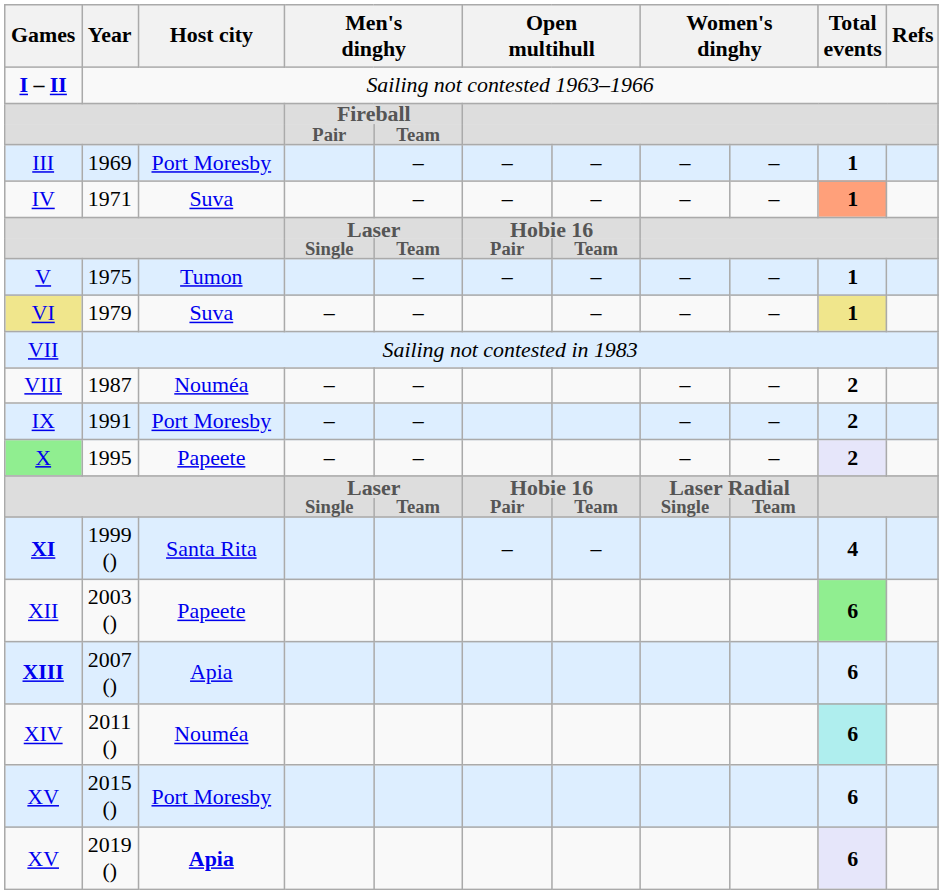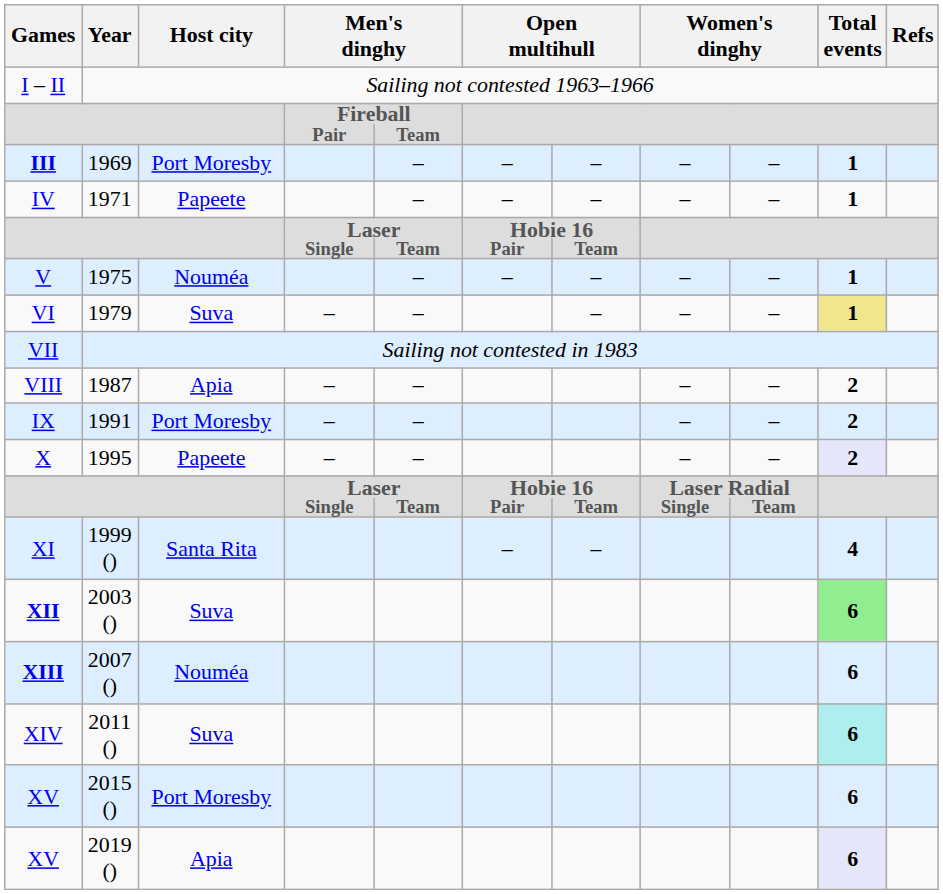 <table class="wikitable" style="text-align:center; font-size:90%;">
 <tr>
 <th scope="col" style="padding:0.25em;">Games</th>
 <th scope="col" style="padding:0.25em;">Year</th>
 <th scope="col" style="width:6.25em;">Host city </th>
 <th colspan=2 style="line-height:115%;">Men's <br>dinghy</th>
 <th colspan=2 style="line-height:115%;">Open <br>multihull</th>
 <th colspan=2 style="line-height:115%;">Women's <br>dinghy</th>
 <th>Total<br>events</th>
 <th>Refs</th>
 </tr>
 <tr>
-<td><strong><a href='#'>I</a> – <a href='#'>II</a></strong></td>
+<td><a href='#'>I</a> – <a href='#'>II</a></td>
 <td colspan=10><em>Sailing not contested 1963–1966</em></td>
 </tr>
 <tr bgcolor=#ddd style="line-height:8px; padding:0px;">
 <td colspan=3 align=center style="border-bottom:0px; color:#555;"> </td>
 <td colspan=2 align=center style="border-bottom:0px; color:#555;"><strong>Fireball</strong></td>
 <td colspan=6 align=center style="border-bottom:0px; color:#555;"> </td>
 </tr>
 <tr bgcolor=#ddd style="line-height:8px; font-size:85%; padding:0px; border-top:0px;">
 <td colspan=3 align=center style="border-top:0px; color:#555;"> </td>
 <td style="border-top:0px; color:#555;"><strong>Pair</strong></td>
 <td style="border-top:0px; color:#555;"><strong>Team</strong></td>
 <td colspan=6 align=center style="border-top:0px; color:#555;"> </td>
 </tr>
 <tr bgcolor=#ddeeff>
-<td><a href='#'>III</a></td>
+<td><strong><a href='#'>III</a></strong></td>
 <td>1969 </td>
 <td><a href='#'>Port Moresby</a> </td>
 <td> <br></td>
 <td>–</td>
 <td>–</td>
 <td>–</td>
 <td>–</td>
 <td>–</td>
 <td><strong>1</strong></td>
 <td> </td>
 </tr>
 <tr>
 <td><a href='#'>IV</a></td>
 <td>1971 </td>
-<td><a href='#'>Suva</a> </td>
+<td><a href='#'>Papeete</a> </td>
 <td> <br></td>
 <td>–</td>
 <td>–</td>
 <td>–</td>
 <td>–</td>
 <td>–</td>
-<td style="background: lightsalmon;"><strong>1</strong></td>
+<td><strong>1</strong></td>
 <td> </td>
 </tr>
 <tr bgcolor=#ddd style="line-height:8px; padding:0px;">
 <td colspan=3 align=center style="border-bottom:0px; color:#555;"> </td>
 <td colspan=2 align=center style="border-bottom:0px; color:#555;"><strong>Laser</strong></td>
 <td colspan=2 align=center style="border-bottom:0px; color:#555;"><strong>Hobie 16</strong></td>
 <td colspan=4 align=center style="border-bottom:0px; color:#555;"> </td>
 </tr>
 <tr bgcolor=#ddd style="line-height:8px; font-size:85%; padding:0px; border-top:0px;">
 <td colspan=3 align=center style="border-top:0px; color:#555;"> </td>
 <td style="width:4.3em; border-top:0px; color:#555;"><strong>Single</strong></td>
 <td style="width:4.3em; border-top:0px; color:#555;"><strong>Team</strong></td>
 <td style="width:4.3em; border-top:0px; color:#555;"><strong>Pair</strong></td>
 <td style="width:4.3em; border-top:0px; color:#555;"><strong>Team</strong></td>
 <td colspan=4 align=center style="border-top:0px;"> </td>
 </tr>
 <tr bgcolor=#ddeeff>
 <td><a href='#'>V</a></td>
 <td>1975 </td>
-<td><a href='#'>Tumon</a> </td>
+<td><a href='#'>Nouméa</a> </td>
 <td> <br></td>
 <td>–</td>
 <td>–</td>
 <td>–</td>
 <td>–</td>
 <td>–</td>
 <td><strong>1</strong></td>
 <td></td>
 </tr>
 <tr>
-<td style="background: khaki;"><a href='#'>VI</a></td>
+<td><a href='#'>VI</a></td>
 <td>1979 </td>
 <td><a href='#'>Suva</a> </td>
 <td>–</td>
 <td>–</td>
 <td> <br></td>
 <td>–</td>
 <td>–</td>
 <td>–</td>
 <td style="background: khaki;"><strong>1</strong></td>
 <td></td>
 </tr>
 <tr bgcolor=#ddeeff>
 <td><a href='#'>VII</a> </td>
 <td colspan=10><em>Sailing not contested in 1983</em></td>
 </tr>
 <tr>
 <td><a href='#'>VIII</a></td>
 <td>1987 </td>
-<td><a href='#'>Nouméa</a> </td>
+<td><a href='#'>Apia</a> </td>
 <td>–</td>
 <td>–</td>
 <td> <br></td>
 <td> <br></td>
 <td>–</td>
 <td>–</td>
 <td><strong>2</strong></td>
 <td></td>
 </tr>
 <tr bgcolor=#ddeeff>
 <td><a href='#'>IX</a></td>
 <td>1991  </td>
 <td><a href='#'>Port Moresby</a> </td>
 <td>–</td>
 <td>–</td>
 <td> <br></td>
 <td> <br></td>
 <td>–</td>
 <td>–</td>
 <td><strong>2</strong></td>
 <td></td>
 </tr>
 <tr>
-<td style="background: lightgreen;"><a href='#'>X</a></td>
+<td><a href='#'>X</a></td>
 <td>1995 </td>
 <td><a href='#'>Papeete</a> </td>
 <td>–</td>
 <td>–</td>
 <td> <br></td>
 <td> <br></td>
 <td>–</td>
 <td>–</td>
 <td style="background: lavender;"><strong>2</strong></td>
 <td></td>
 </tr>
 <tr bgcolor=#ddd style="line-height:8px; padding:0px;">
 <td colspan=3 align=center style="border-bottom:0px; color:#555;"> </td>
 <td colspan=2 align=center style="border-bottom:0px; color:#555;"><strong>Laser</strong></td>
 <td colspan=2 align=center style="border-bottom:0px; color:#555;"><strong>Hobie 16</strong></td>
 <td colspan=2 align=center style="border-bottom:0px; color:#555;"><strong>Laser Radial</strong></td>
 <td colspan=2 align=center style="border-bottom:0px; color:#555;"> </td>
 </tr>
 <tr bgcolor=#ddd style="line-height:8px; font-size:85%; padding:0px; border-top:0px;">
 <td colspan=3 align=center style="border-top:0px; color:#555;"> </td>
 <td style="width:4.3em; border-top:0px; color:#555;"><strong>Single</strong></td>
 <td style="width:4.3em; border-top:0px; color:#555;"><strong>Team</strong></td>
 <td style="width:4.3em; border-top:0px; color:#555;"><strong>Pair</strong></td>
 <td style="width:4.3em; border-top:0px; color:#555;"><strong>Team</strong></td>
 <td style="width:4.3em; border-top:0px; color:#555;"><strong>Single</strong></td>
 <td style="width:4.3em; border-top:0px; color:#555;"><strong>Team</strong></td>
 <td colspan=2 align=center style="border-top:0px;"> </td>
 </tr>
 <tr bgcolor=#ddeeff>
-<td><strong><a href='#'>XI</a></strong></td>
+<td><a href='#'>XI</a></td>
 <td>1999 <br>()</td>
 <td><a href='#'>Santa Rita</a> </td>
 <td> <br></td>
 <td> <br></td>
 <td>–</td>
 <td>–</td>
 <td> <br></td>
 <td> <br></td>
 <td><strong>4</strong></td>
 <td></td>
 </tr>
 <tr>
-<td><a href='#'>XII</a></td>
+<td><strong><a href='#'>XII</a></strong></td>
 <td>2003 <br>()</td>
-<td><a href='#'>Papeete</a> </td>
+<td><a href='#'>Suva</a> </td>
 <td> <br></td>
 <td> <br><span></span></td>
 <td> <br></td>
 <td> <br><span></span></td>
 <td> <br></td>
 <td> <br><span></span></td>
 <td style="background: lightgreen;"><strong>6</strong></td>
 <td></td>
 </tr>
 <tr bgcolor=#ddeeff>
 <td><strong><a href='#'>XIII</a></strong></td>
 <td>2007 <br>()</td>
-<td><a href='#'>Apia</a> </td>
+<td><a href='#'>Nouméa</a> </td>
 <td> <br></td>
 <td> <br></td>
 <td> <br></td>
 <td> <br></td>
 <td> <br></td>
 <td> <br></td>
 <td><strong>6</strong></td>
 <td></td>
 </tr>
 <tr>
 <td><a href='#'>XIV</a></td>
 <td>2011 <br>()</td>
-<td><a href='#'>Nouméa</a> </td>
+<td><a href='#'>Suva</a> </td>
 <td> <br></td>
 <td> <br></td>
 <td> <br></td>
 <td> <br></td>
 <td> <br></td>
 <td> <br></td>
 <td style="background: paleturquoise;"><strong>6</strong></td>
 <td></td>
 </tr>
 <tr bgcolor=#ddeeff>
 <td><a href='#'>XV</a></td>
 <td>2015 <br>()</td>
 <td><a href='#'>Port Moresby</a> </td>
 <td> <br></td>
 <td> <br></td>
 <td> <br></td>
 <td> <br></td>
 <td> <br></td>
 <td> <br></td>
 <td><strong>6</strong></td>
 <td></td>
 </tr>
 <tr>
 <td><a href='#'>XV</a></td>
 <td>2019 <br>()</td>
-<td><strong><a href='#'>Apia</a> </strong></td>
+<td><a href='#'>Apia</a> </td>
 <td> <br></td>
 <td> <br></td>
 <td> <br></td>
 <td> <br></td>
 <td> <br></td>
 <td> <br></td>
 <td style="background: lavender;"><strong>6</strong></td>
 <td></td>
 </tr>
 </table>
